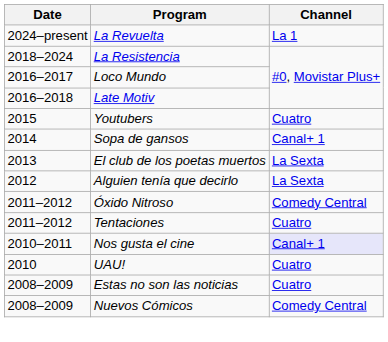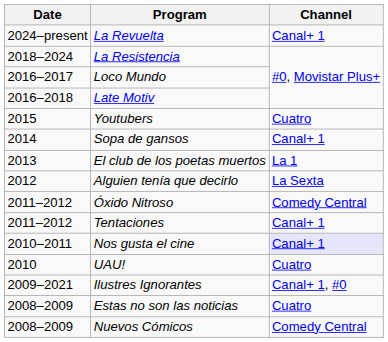 <table class="wikitable">
 <tr>
 <th>Date</th>
 <th>Program</th>
 <th>Channel</th>
 </tr>
 <tr>
 <td>2024–present</td>
 <td><em><a href='#'>La Revuelta</a></em></td>
-<td><a href='#'>La 1</a></td>
+<td><a href='#'>Canal+ 1</a></td>
 </tr>
 <tr>
 <td>2018–2024</td>
 <td><em><a href='#'>La Resistencia</a></em></td>
 <td rowspan=3><a href='#'>#0</a>, <a href='#'>Movistar Plus+</a></td>
 </tr>
 <tr>
 <td>2016–2017</td>
 <td><em>Loco Mundo</em></td>
 </tr>
 <tr>
 <td>2016–2018</td>
 <td><em><a href='#'>Late Motiv</a></em></td>
 </tr>
 <tr>
 <td>2015</td>
 <td><em>Youtubers</em></td>
 <td><a href='#'>Cuatro</a></td>
 </tr>
 <tr>
 <td>2014</td>
 <td><em>Sopa de gansos</em></td>
 <td><a href='#'>Canal+ 1</a></td>
 </tr>
 <tr>
 <td>2013</td>
 <td><em>El club de los poetas muertos</em></td>
-<td><a href='#'>La Sexta</a></td>
+<td><a href='#'>La 1</a></td>
 </tr>
 <tr>
 <td>2012</td>
 <td><em>Alguien tenía que decirlo</em></td>
 <td><a href='#'>La Sexta</a></td>
 </tr>
 <tr>
 <td>2011–2012</td>
 <td><em>Óxido Nitroso</em></td>
 <td><a href='#'>Comedy Central</a></td>
 </tr>
 <tr>
 <td>2011–2012</td>
 <td><em>Tentaciones</em></td>
-<td><a href='#'>Cuatro</a></td>
+<td><a href='#'>Canal+ 1</a></td>
 </tr>
 <tr>
 <td>2010–2011</td>
 <td><em>Nos gusta el cine</em></td>
 <td style="background: lavender;"><a href='#'>Canal+ 1</a></td>
 </tr>
 <tr>
 <td>2010</td>
 <td><em>UAU!</em></td>
 <td><a href='#'>Cuatro</a></td>
 </tr>
 <tr>
+<td>2009–2021</td>
+<td><em>Ilustres Ignorantes</em></td>
+<td><a href='#'>Canal+ 1</a>, <a href='#'>#0</a></td>
+</tr>
+<tr>
 <td>2008–2009</td>
 <td><em>Estas no son las noticias</em></td>
 <td><a href='#'>Cuatro</a></td>
 </tr>
 <tr>
 <td>2008–2009</td>
 <td><em>Nuevos Cómicos</em></td>
 <td><a href='#'>Comedy Central</a></td>
 </tr>
 </table>
